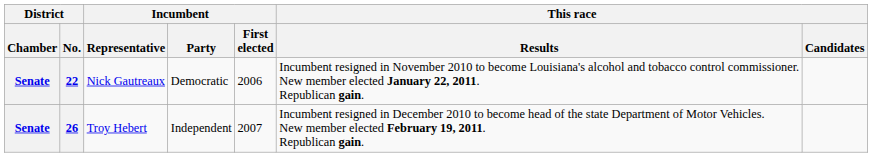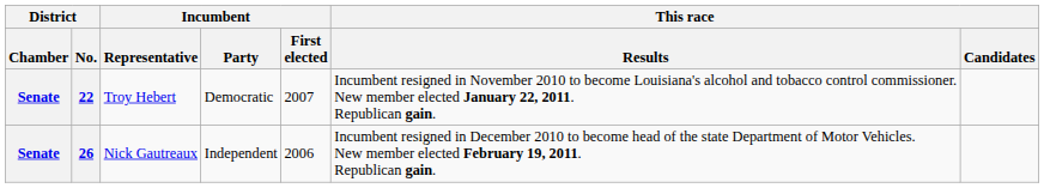 <table class="wikitable sortable">
 <tr>
 <th colspan="2">District</th>
 <th colspan="3">Incumbent</th>
 <th colspan="2">This race</th>
 </tr>
 <tr valign="bottom">
 <th>Chamber</th>
 <th>No.</th>
 <th>Representative</th>
 <th>Party</th>
 <th>First<br>elected</th>
 <th>Results</th>
 <th>Candidates</th>
 </tr>
 <tr>
 <th><a href='#'>Senate</a></th>
 <th><a href='#'>22</a></th>
-<td><a href='#'>Nick Gautreaux </a></td>
+<td><a href='#'>Troy Hebert</a></td>
 <td>Democratic</td>
-<td>2006</td>
+<td>2007</td>
 <td>Incumbent resigned in November 2010 to become Louisiana's alcohol and tobacco control commissioner.<br>New member elected <strong>January 22, 2011</strong>.<br>Republican <strong>gain</strong>.</td>
 <td nowrap=""></td>
 </tr>
 <tr>
 <th><a href='#'>Senate</a></th>
 <th><a href='#'>26</a></th>
-<td><a href='#'>Troy Hebert</a></td>
+<td><a href='#'>Nick Gautreaux </a></td>
 <td>Independent</td>
-<td>2007</td>
+<td>2006</td>
 <td>Incumbent resigned in December 2010 to become head of the state Department of Motor Vehicles.<br>New member elected <strong>February 19, 2011</strong>.<br>Republican <strong>gain</strong>.</td>
 <td nowrap=""></td>
 </tr>
 </table>
